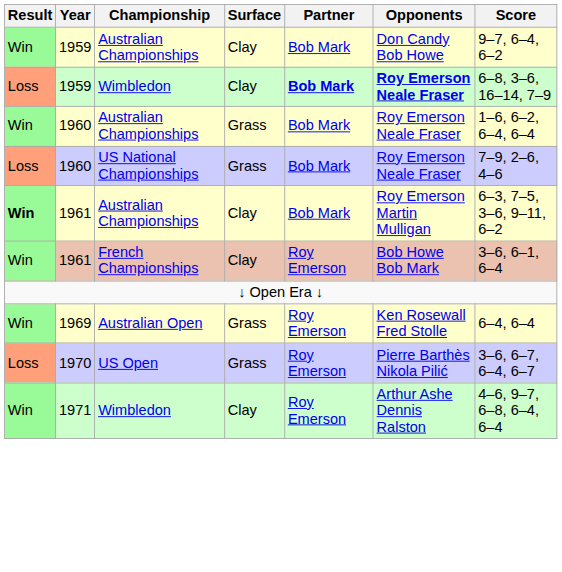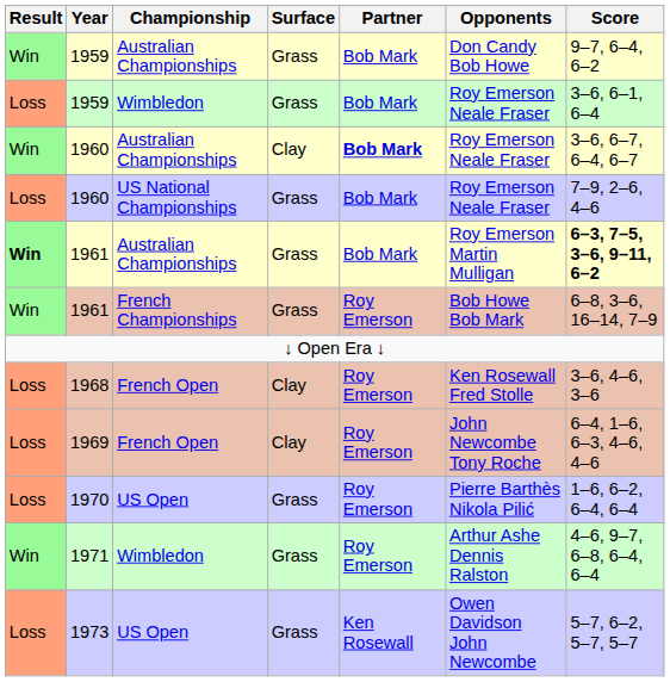 <table class="sortable wikitable">
 <tr>
 <th>Result</th>
 <th>Year</th>
 <th style="width:190px">Championship</th>
 <th style="width:50px">Surface</th>
 <th style="width:150px">Partner</th>
 <th style="width:150px">Opponents</th>
 <th style="width:170px" class="unsortable">Score</th>
 </tr>
 <tr style="background:#ffc;">
 <td style="background:#98fb98;">Win</td>
 <td>1959</td>
 <td><a href='#'>Australian Championships</a></td>
-<td>Clay</td>
+<td>Grass</td>
 <td> <a href='#'>Bob Mark</a></td>
 <td> <a href='#'>Don Candy</a><br> <a href='#'>Bob Howe</a></td>
 <td>9–7, 6–4, 6–2</td>
 </tr>
 <tr style="background:#cfc;">
 <td style="background:#ffa07a;">Loss</td>
 <td>1959</td>
 <td><a href='#'>Wimbledon</a></td>
-<td>Clay</td>
-<td><strong> <a href='#'>Bob Mark</a></strong></td>
-<td><strong> <a href='#'>Roy Emerson</a><br> <a href='#'>Neale Fraser</a></strong></td>
-<td>6–8, 3–6, 16–14, 7–9</td>
+<td>Grass</td>
+<td> <a href='#'>Bob Mark</a></td>
+<td> <a href='#'>Roy Emerson</a><br> <a href='#'>Neale Fraser</a></td>
+<td>3–6, 6–1, 6–4</td>
 </tr>
 <tr style="background:#ffc;">
 <td style="background:#98fb98;">Win</td>
 <td>1960</td>
 <td><a href='#'>Australian Championships</a></td>
-<td>Grass</td>
-<td> <a href='#'>Bob Mark</a></td>
+<td>Clay</td>
+<td><strong> <a href='#'>Bob Mark</a></strong></td>
 <td> <a href='#'>Roy Emerson</a><br> <a href='#'>Neale Fraser</a></td>
-<td>1–6, 6–2, 6–4, 6–4</td>
+<td>3–6, 6–7, 6–4, 6–7</td>
 </tr>
 <tr style="background:#ccf;">
 <td style="background:#ffa07a;">Loss</td>
 <td>1960</td>
 <td><a href='#'>US National Championships</a></td>
 <td>Grass</td>
 <td> <a href='#'>Bob Mark</a></td>
 <td> <a href='#'>Roy Emerson</a><br> <a href='#'>Neale Fraser</a></td>
 <td>7–9, 2–6, 4–6</td>
 </tr>
 <tr style="background:#ffc;">
 <td style="background:#98fb98;"><strong>Win</strong></td>
 <td>1961</td>
 <td><a href='#'>Australian Championships</a></td>
-<td>Clay</td>
+<td>Grass</td>
 <td> <a href='#'>Bob Mark</a></td>
 <td> <a href='#'>Roy Emerson</a><br> <a href='#'>Martin Mulligan</a></td>
-<td>6–3, 7–5, 3–6, 9–11, 6–2</td>
+<td><strong>6–3, 7–5, 3–6, 9–11, 6–2</strong></td>
 </tr>
 <tr style="background:#ebc2af;">
 <td style="background:#98fb98;">Win</td>
 <td>1961</td>
 <td><a href='#'>French Championships</a></td>
-<td>Clay</td>
+<td>Grass</td>
 <td> <a href='#'>Roy Emerson</a></td>
 <td> <a href='#'>Bob Howe</a><br> <a href='#'>Bob Mark</a></td>
-<td>3–6, 6–1, 6–4</td>
+<td>6–8, 3–6, 16–14, 7–9</td>
 </tr>
 <tr>
 <td colspan="7" align="center">↓ Open Era ↓</td>
 </tr>
-<tr style="background:#ffc;">
-<td style="background:#98fb98;">Win</td>
-<td>1969</td>
-<td><a href='#'>Australian Open</a></td>
-<td>Grass</td>
+<tr style="background:#ebc2af;">
+<td style="background:#ffa07a;">Loss</td>
+<td>1968</td>
+<td><a href='#'>French Open</a></td>
+<td>Clay</td>
 <td> <a href='#'>Roy Emerson</a></td>
 <td> <a href='#'>Ken Rosewall</a><br> <a href='#'>Fred Stolle</a></td>
-<td>6–4, 6–4</td>
+<td>3–6, 4–6, 3–6</td>
+</tr>
+<tr style="background:#ebc2af;">
+<td style="background:#ffa07a;">Loss</td>
+<td>1969</td>
+<td><a href='#'>French Open</a></td>
+<td>Clay</td>
+<td> <a href='#'>Roy Emerson</a></td>
+<td> <a href='#'>John Newcombe</a><br> <a href='#'>Tony Roche</a></td>
+<td>6–4, 1–6, 6–3, 4–6, 4–6</td>
 </tr>
 <tr style="background:#ccf;">
 <td style="background:#ffa07a;">Loss</td>
 <td>1970</td>
 <td><a href='#'>US Open</a></td>
 <td>Grass</td>
 <td> <a href='#'>Roy Emerson</a></td>
 <td> <a href='#'>Pierre Barthès</a><br> <a href='#'>Nikola Pilić</a></td>
-<td>3–6, 6–7, 6–4, 6–7</td>
+<td>1–6, 6–2, 6–4, 6–4</td>
 </tr>
 <tr style="background:#cfc;">
 <td style="background:#98fb98;">Win</td>
 <td>1971</td>
 <td><a href='#'>Wimbledon</a></td>
-<td>Clay</td>
+<td>Grass</td>
 <td> <a href='#'>Roy Emerson</a></td>
 <td> <a href='#'>Arthur Ashe</a><br> <a href='#'>Dennis Ralston</a></td>
 <td>4–6, 9–7, 6–8, 6–4, 6–4</td>
 </tr>
+<tr style="background:#ccf;">
+<td style="background:#ffa07a;">Loss</td>
+<td>1973</td>
+<td><a href='#'>US Open</a></td>
+<td>Grass</td>
+<td> <a href='#'>Ken Rosewall</a></td>
+<td> <a href='#'>Owen Davidson</a><br> <a href='#'>John Newcombe</a></td>
+<td>5–7, 6–2, 5–7, 5–7</td>
+</tr>
 </table>
